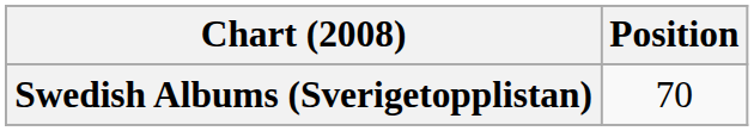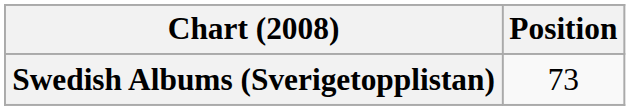 <table class="wikitable plainrowheaders" style="text-align:center">
 <tr>
 <th scope="col">Chart (2008)</th>
 <th scope="col">Position</th>
 </tr>
 <tr>
 <th scope="row">Swedish Albums (Sverigetopplistan)</th>
-<td>70</td>
+<td>73</td>
 </tr>
 </table>
